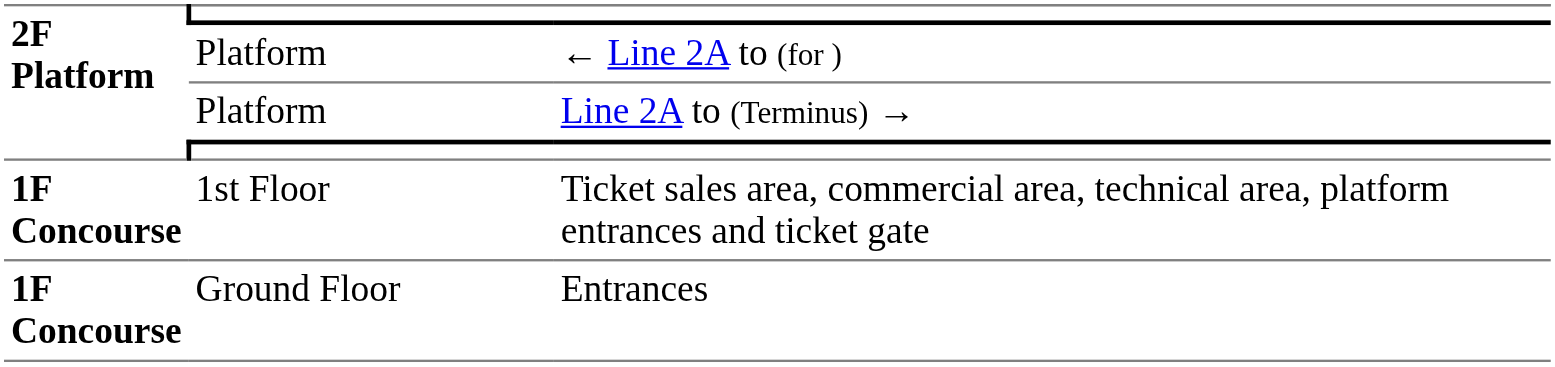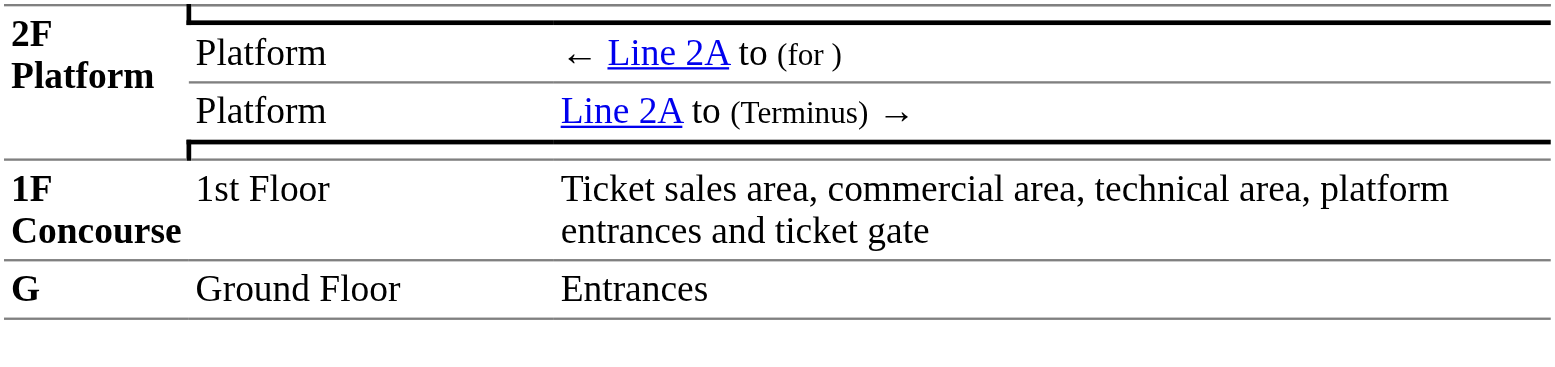 <table border="0" cellspacing="0" cellpadding="3" frame="hsides" rules="rows">
 <tr>
 <td style="border-bottom:solid 1px gray;vertical-align:top;border-top:solid 1px gray;" rowspan=5;><strong>2F<br>Platform</strong></td>
 </tr>
 <tr>
 <td style="border-top:solid 1px gray;border-right:solid 2px black;border-left:solid 2px black;border-bottom:solid 2px black;text-align:center;" colspan=2></td>
 </tr>
 <tr>
 <td style="border-bottom:solid 1px gray;" width=150>Platform</td>
 <td>←  <a href='#'>Line 2A</a> to  <small>(for )</small></td>
 </tr>
 <tr>
 <td style="border-bottom:solid 1px gray;" width=150>Platform</td>
 <td style="border-bottom:solid 1px gray;" width=390>  <a href='#'>Line 2A</a> to  <small>(Terminus)</small> →</td>
 </tr>
 <tr>
 <td style="border-top:solid 2px black;border-right:solid 2px black;border-left:solid 2px black;border-bottom:solid 1px gray;text-align:center;" colspan=2></td>
 </tr>
 <tr>
 <td style="vertical-align:top"><strong>1F<br>Concourse</strong></td>
 <td style="vertical-align:top">1st Floor</td>
 <td style="vertical-align:top">Ticket sales area, commercial area, technical area, platform entrances and ticket gate</td>
 </tr>
 <tr>
-<td style="vertical-align:top"><strong>1F<br>Concourse</strong></td>
+<td style="border-bottom:solid 1px gray;border-top:solid 1px gray; vertical-align:top" width=50><strong>G</strong></td>
 <td style="border-top:solid 1px gray;border-bottom:solid 1px gray; vertical-align:top" width=100>Ground Floor</td>
 <td style="border-top:solid 1px gray;border-bottom:solid 1px gray; vertical-align:top" width=420>Entrances</td>
 </tr>
 </table>
